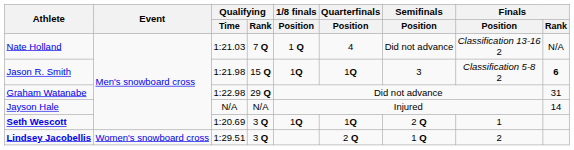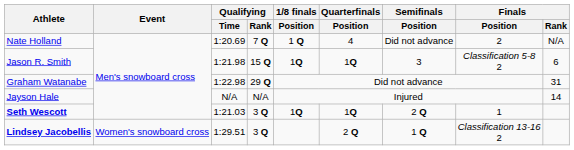 <table class=wikitable style=font-size:90%;text-align:center>
 <tr>
 <th rowspan=2>Athlete</th>
 <th rowspan=2>Event</th>
 <th colspan=2>Qualifying</th>
 <th>1/8 finals</th>
 <th>Quarterfinals</th>
 <th>Semifinals</th>
 <th colspan=2>Finals</th>
 </tr>
 <tr style=font-size:95%>
 <th>Time</th>
 <th>Rank</th>
 <th>Position</th>
 <th>Position</th>
 <th>Position</th>
 <th>Position</th>
 <th>Rank</th>
 </tr>
 <tr>
 <td align=left><a href='#'>Nate Holland</a></td>
 <td rowspan=5 align=left><a href='#'>Men's snowboard cross</a></td>
-<td>1:21.03</td>
+<td>1:20.69</td>
 <td>7 <strong>Q</strong></td>
 <td>1 <strong>Q</strong></td>
 <td>4</td>
 <td>Did not advance</td>
-<td><em>Classification 13-16</em><br>2</td>
+<td>2</td>
 <td>N/A</td>
 </tr>
 <tr>
 <td align=left><a href='#'>Jason R. Smith</a></td>
 <td>1:21.98</td>
 <td>15 <strong>Q</strong></td>
 <td>1<strong>Q</strong></td>
 <td>1<strong>Q</strong></td>
 <td>3</td>
 <td><em>Classification 5-8</em><br>2</td>
-<td><strong>6</strong></td>
+<td>6</td>
 </tr>
 <tr>
 <td align=left><a href='#'>Graham Watanabe</a></td>
 <td>1:22.98</td>
 <td>29 <strong>Q</strong></td>
 <td colspan=4>Did not advance</td>
 <td>31</td>
 </tr>
 <tr>
 <td align=left><a href='#'>Jayson Hale</a></td>
 <td>N/A</td>
 <td>N/A</td>
 <td colspan=4>Injured</td>
 <td>14</td>
 </tr>
 <tr>
 <td align=left><strong><a href='#'>Seth Wescott</a></strong></td>
-<td>1:20.69</td>
+<td>1:21.03</td>
 <td>3 <strong>Q</strong></td>
 <td>1<strong>Q</strong></td>
 <td>1<strong>Q</strong></td>
 <td>2 <strong>Q</strong></td>
 <td>1</td>
 <td></td>
 </tr>
 <tr>
 <td align=left><strong><a href='#'>Lindsey Jacobellis</a></strong></td>
 <td align=left><a href='#'>Women's snowboard cross</a></td>
 <td>1:29.51</td>
 <td>3 <strong>Q</strong></td>
 <td></td>
 <td>2 <strong>Q</strong></td>
 <td>1 <strong>Q</strong></td>
-<td>2</td>
+<td><em>Classification 13-16</em><br>2</td>
 <td></td>
 </tr>
 </table>
